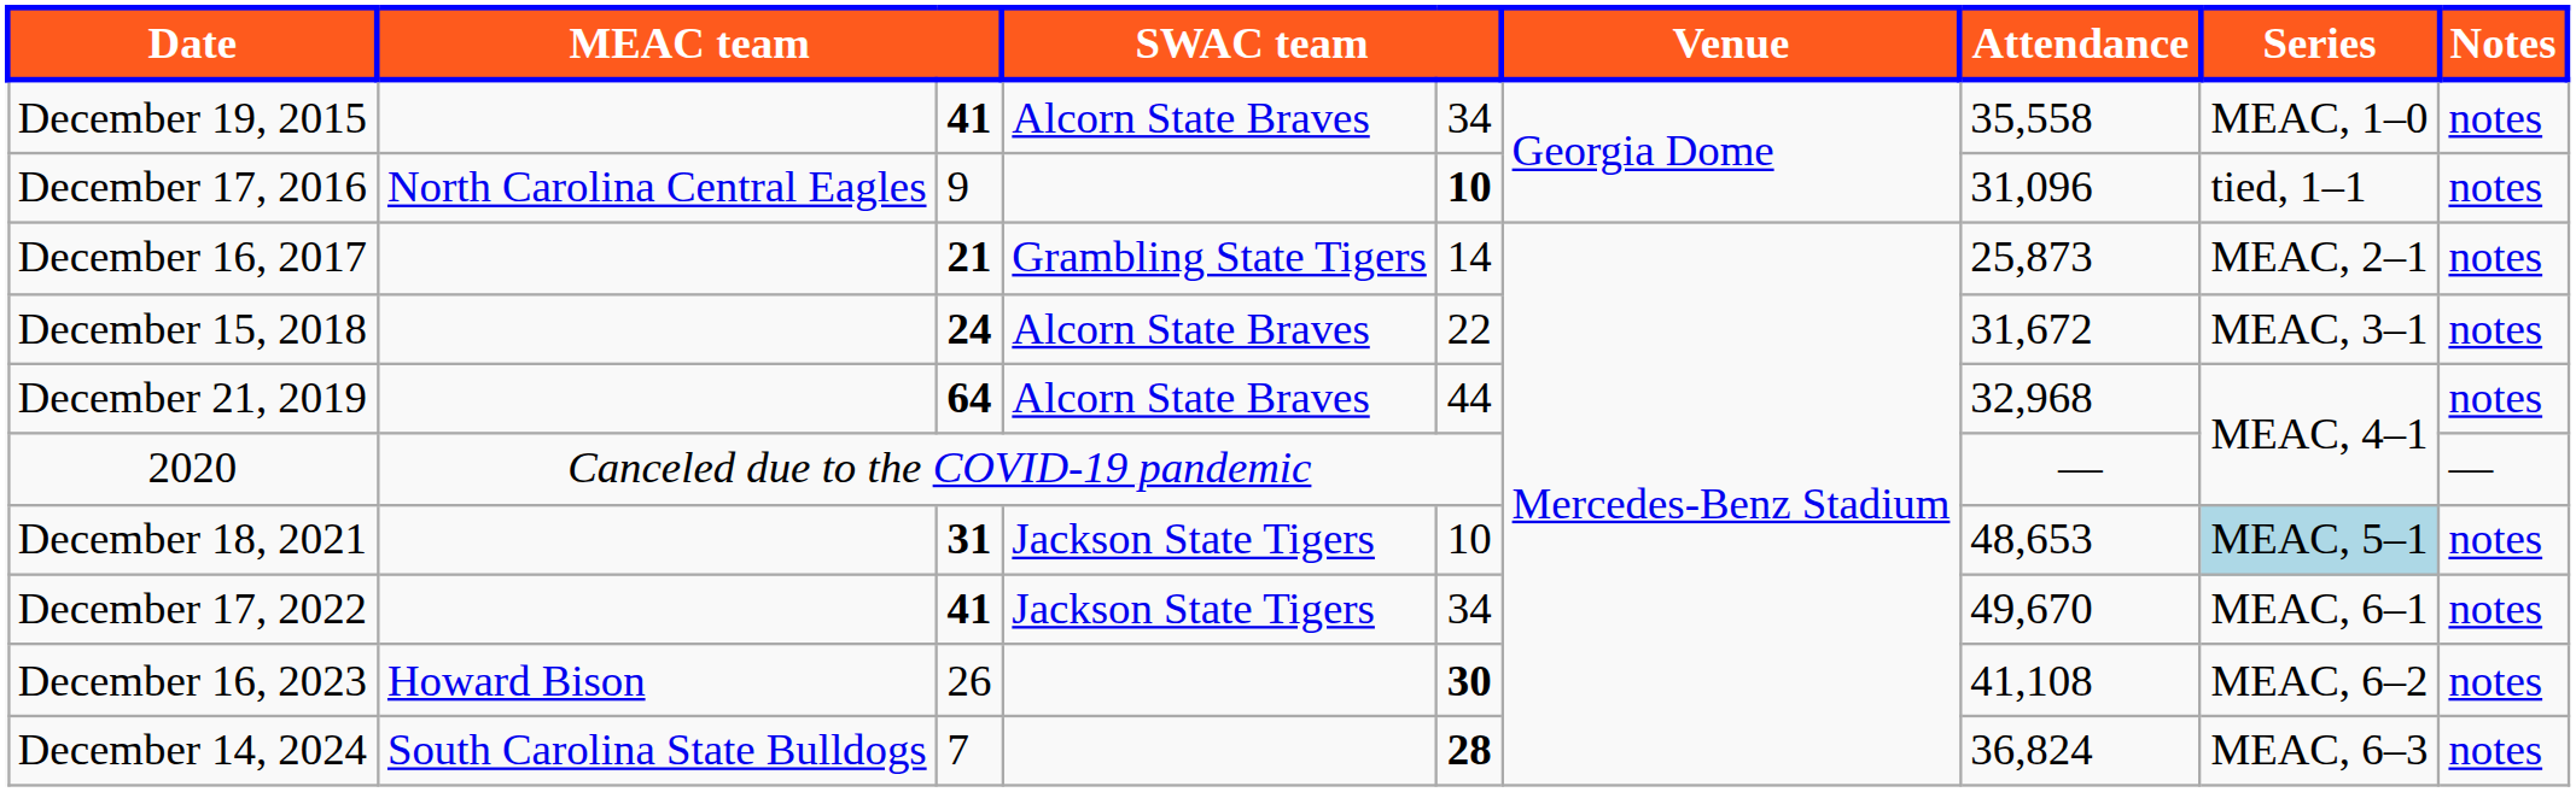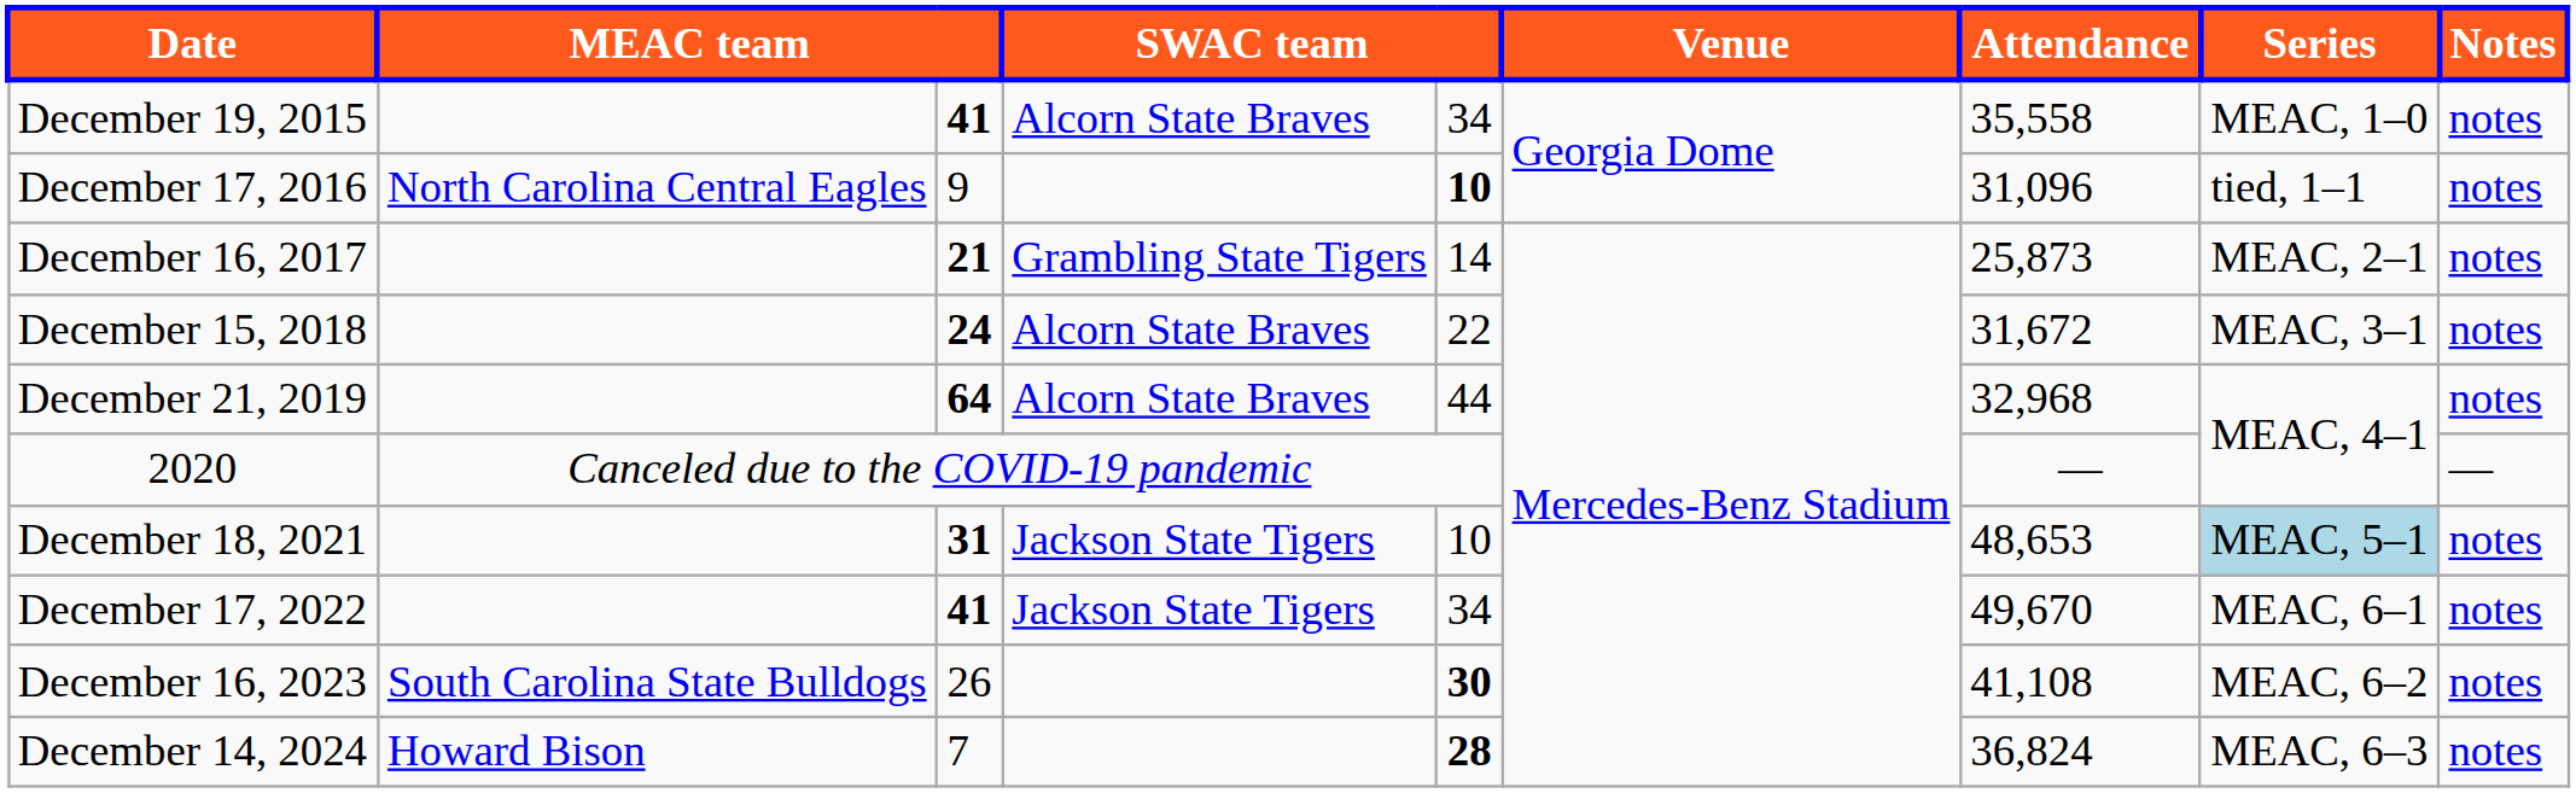 <table class="wikitable">
 <tr>
 <th style="background:#FE5A1D; color:white; border: 2px solid blue;">Date</th>
 <th style="background:#FE5A1D; color:white; border: 2px solid blue;" colspan="2">MEAC team</th>
 <th style="background:#FE5A1D; color:white; border: 2px solid blue;" colspan="2">SWAC team</th>
 <th style="background:#FE5A1D; color:white; border: 2px solid blue;">Venue</th>
 <th style="background:#FE5A1D; color:white; border: 2px solid blue;">Attendance</th>
 <th style="background:#FE5A1D; color:white; border: 2px solid blue;">Series</th>
 <th style="background:#FE5A1D; color:white; border: 2px solid blue;">Notes</th>
 </tr>
 <tr>
 <td>December 19, 2015</td>
 <td style=><strong><a href='#'></a></strong></td>
 <td><strong>41</strong></td>
 <td><a href='#'>Alcorn State Braves</a></td>
 <td>34</td>
 <td rowspan=2><a href='#'>Georgia Dome</a></td>
 <td>35,558</td>
 <td>MEAC, 1–0</td>
 <td><a href='#'>notes</a></td>
 </tr>
 <tr>
 <td>December 17, 2016</td>
 <td><a href='#'>North Carolina Central Eagles</a></td>
 <td>9</td>
 <td style=><strong><a href='#'></a></strong></td>
 <td><strong>10</strong></td>
 <td>31,096</td>
 <td>tied, 1–1</td>
 <td><a href='#'>notes</a></td>
 </tr>
 <tr>
 <td>December 16, 2017</td>
 <td style=><strong><a href='#'></a></strong></td>
 <td><strong>21</strong></td>
 <td><a href='#'>Grambling State Tigers</a></td>
 <td>14</td>
 <td rowspan=8><a href='#'>Mercedes-Benz Stadium</a></td>
 <td>25,873</td>
 <td>MEAC, 2–1</td>
 <td><a href='#'>notes</a></td>
 </tr>
 <tr>
 <td>December 15, 2018</td>
 <td style=><strong><a href='#'></a></strong></td>
 <td><strong>24</strong></td>
 <td><a href='#'>Alcorn State Braves</a></td>
 <td>22</td>
 <td>31,672</td>
 <td>MEAC, 3–1</td>
 <td><a href='#'>notes</a></td>
 </tr>
 <tr>
 <td>December 21, 2019</td>
 <td style=><strong><a href='#'></a></strong></td>
 <td><strong>64</strong></td>
 <td><a href='#'>Alcorn State Braves</a></td>
 <td>44</td>
 <td>32,968</td>
 <td rowspan=2>MEAC, 4–1</td>
 <td><a href='#'>notes</a></td>
 </tr>
 <tr>
 <td align=center>2020</td>
 <td colspan=4 align=center><em>Canceled due to the <a href='#'>COVID-19 pandemic</a></em></td>
 <td align=center>—</td>
 <td>—</td>
 </tr>
 <tr>
 <td>December 18, 2021</td>
 <td style=><strong><a href='#'></a></strong></td>
 <td><strong>31</strong></td>
 <td><a href='#'>Jackson State Tigers</a></td>
 <td>10</td>
 <td>48,653</td>
 <td style="background: lightblue;">MEAC, 5–1</td>
 <td><a href='#'>notes</a></td>
 </tr>
 <tr>
 <td>December 17, 2022</td>
 <td style=><strong><a href='#'></a></strong></td>
 <td><strong>41</strong></td>
 <td><a href='#'>Jackson State Tigers</a></td>
 <td>34 </td>
 <td>49,670</td>
 <td>MEAC, 6–1</td>
 <td><a href='#'>notes</a></td>
 </tr>
 <tr>
 <td>December 16, 2023</td>
-<td><a href='#'>Howard Bison</a></td>
+<td><a href='#'>South Carolina State Bulldogs</a></td>
 <td>26</td>
 <td style=><strong><a href='#'></a></strong></td>
 <td><strong>30</strong></td>
 <td>41,108</td>
 <td>MEAC, 6–2</td>
 <td><a href='#'>notes</a></td>
 </tr>
 <tr>
 <td>December 14, 2024</td>
-<td><a href='#'>South Carolina State Bulldogs</a></td>
+<td><a href='#'>Howard Bison</a></td>
 <td>7</td>
 <td style=><strong><a href='#'></a></strong></td>
 <td><strong>28</strong></td>
 <td>36,824</td>
 <td>MEAC, 6–3</td>
 <td><a href='#'>notes</a></td>
 </tr>
 </table>
